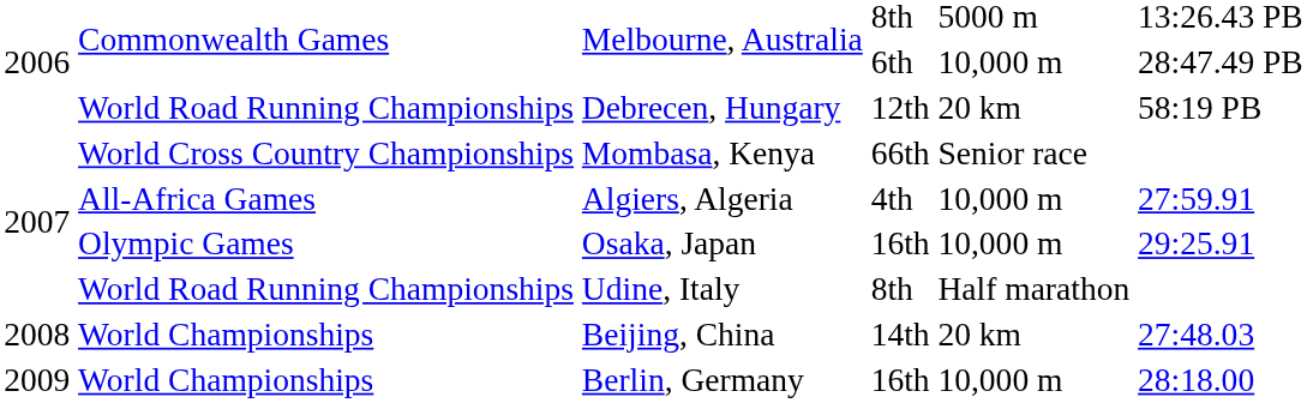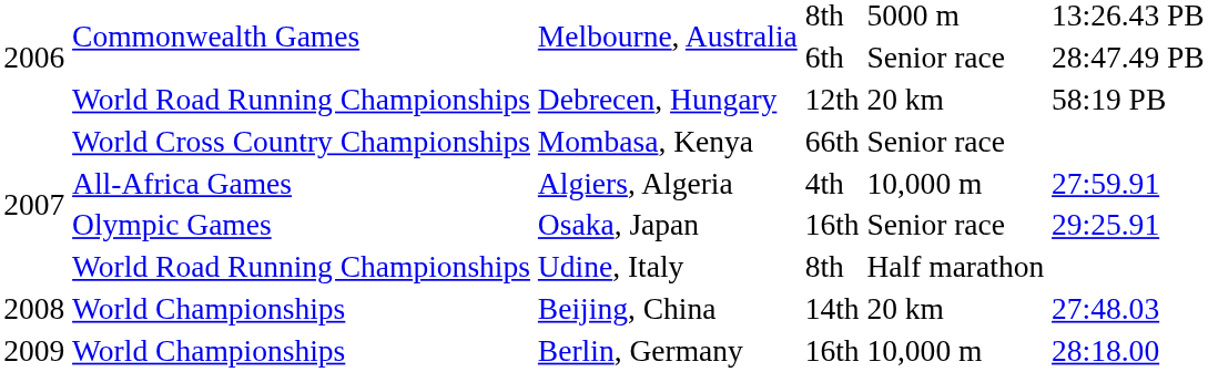 <table>
 <tr>
 <td rowspan=3>2006</td>
 <td rowspan=2><a href='#'>Commonwealth Games</a></td>
 <td rowspan=2><a href='#'>Melbourne</a>, <a href='#'>Australia</a></td>
 <td>8th</td>
 <td>5000 m</td>
 <td>13:26.43 PB</td>
 </tr>
 <tr>
 <td>6th</td>
-<td>10,000 m</td>
+<td>Senior race</td>
 <td>28:47.49 PB</td>
 </tr>
 <tr>
 <td><a href='#'>World Road Running Championships</a></td>
 <td><a href='#'>Debrecen</a>, <a href='#'>Hungary</a></td>
 <td>12th</td>
 <td>20 km</td>
 <td>58:19 PB</td>
 </tr>
 <tr>
 <td rowspan=4>2007</td>
 <td><a href='#'>World Cross Country Championships</a></td>
 <td><a href='#'>Mombasa</a>, Kenya</td>
 <td>66th</td>
 <td>Senior race</td>
 <td></td>
 </tr>
 <tr>
 <td><a href='#'>All-Africa Games</a></td>
 <td><a href='#'>Algiers</a>, Algeria</td>
 <td>4th</td>
 <td>10,000 m</td>
 <td><a href='#'>27:59.91</a></td>
 </tr>
 <tr>
 <td><a href='#'>Olympic Games</a></td>
 <td><a href='#'>Osaka</a>, Japan</td>
 <td>16th</td>
-<td>10,000 m</td>
+<td>Senior race</td>
 <td><a href='#'>29:25.91</a></td>
 </tr>
 <tr>
 <td><a href='#'>World Road Running Championships</a></td>
 <td><a href='#'>Udine</a>, Italy</td>
 <td>8th</td>
 <td>Half marathon</td>
 <td></td>
 </tr>
 <tr>
 <td>2008</td>
 <td><a href='#'>World Championships</a></td>
 <td><a href='#'>Beijing</a>, China</td>
 <td>14th</td>
 <td>20 km</td>
 <td><a href='#'>27:48.03</a></td>
 </tr>
 <tr>
 <td>2009</td>
 <td><a href='#'>World Championships</a></td>
 <td><a href='#'>Berlin</a>, Germany</td>
 <td>16th</td>
 <td>10,000 m</td>
 <td><a href='#'>28:18.00</a></td>
 </tr>
 </table>
